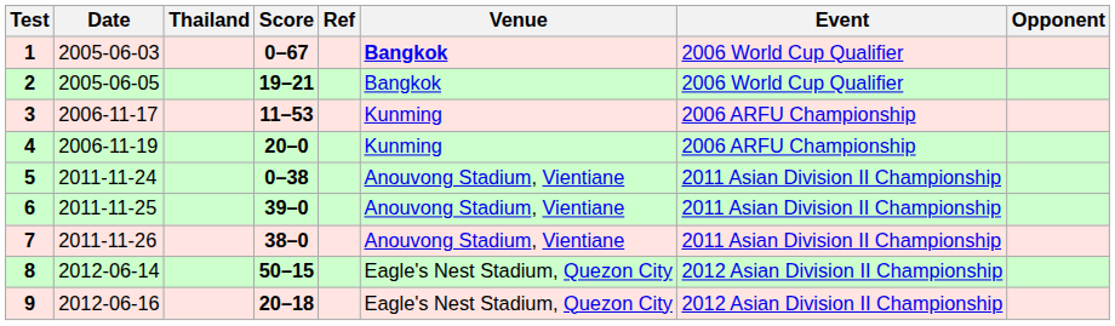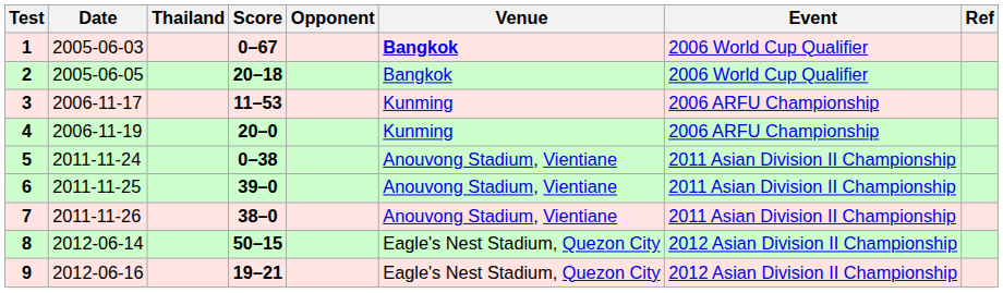 <table class="wikitable sortable">
 <tr>
 <th>Test</th>
 <th>Date</th>
 <th>Thailand</th>
 <th>Score</th>
-<th>Ref</th>
+<th>Opponent</th>
 <th>Venue</th>
 <th>Event</th>
-<th>Opponent</th>
+<th>Ref</th>
 </tr>
 <tr bgcolor="FFE4E1">
 <td align=center><strong>1</strong></td>
 <td>2005-06-03</td>
 <td></td>
 <td align=center><strong>0–67</strong></td>
 <td></td>
 <td><strong><a href='#'>Bangkok</a></strong></td>
 <td><a href='#'>2006 World Cup Qualifier</a></td>
 <td></td>
 </tr>
 <tr bgcolor="#ccffcc">
 <td align=center><strong>2</strong></td>
 <td>2005-06-05</td>
 <td></td>
-<td align=center><strong>19–21</strong></td>
+<td align=center><strong>20–18</strong></td>
 <td></td>
 <td><a href='#'>Bangkok</a></td>
 <td><a href='#'>2006 World Cup Qualifier</a></td>
 <td></td>
 </tr>
 <tr bgcolor="FFE4E1">
 <td align=center><strong>3</strong></td>
 <td>2006-11-17</td>
 <td></td>
 <td align=center><strong>11–53</strong></td>
 <td></td>
 <td><a href='#'>Kunming</a></td>
 <td><a href='#'>2006 ARFU Championship</a></td>
 <td></td>
 </tr>
 <tr bgcolor="#ccffcc">
 <td align=center><strong>4</strong></td>
 <td>2006-11-19</td>
 <td></td>
 <td align=center><strong>20–0</strong></td>
 <td></td>
 <td><a href='#'>Kunming</a></td>
 <td><a href='#'>2006 ARFU Championship</a></td>
 <td></td>
 </tr>
 <tr bgcolor="#ccffcc">
 <td align=center><strong>5</strong></td>
 <td>2011-11-24</td>
 <td></td>
 <td align=center><strong>0–38</strong></td>
 <td></td>
 <td><a href='#'>Anouvong Stadium</a>, <a href='#'>Vientiane</a></td>
 <td><a href='#'>2011 Asian Division II Championship</a></td>
 <td></td>
 </tr>
 <tr bgcolor="#ccffcc">
 <td align=center><strong>6</strong></td>
 <td>2011-11-25</td>
 <td></td>
 <td align=center><strong>39–0</strong></td>
 <td></td>
 <td><a href='#'>Anouvong Stadium</a>, <a href='#'>Vientiane</a></td>
 <td><a href='#'>2011 Asian Division II Championship</a></td>
 <td></td>
 </tr>
 <tr bgcolor="FFE4E1">
 <td align=center><strong>7</strong></td>
 <td>2011-11-26</td>
 <td></td>
 <td align=center><strong>38–0</strong></td>
 <td></td>
 <td><a href='#'>Anouvong Stadium</a>, <a href='#'>Vientiane</a></td>
 <td><a href='#'>2011 Asian Division II Championship</a></td>
 <td></td>
 </tr>
 <tr bgcolor="#ccffcc">
 <td align=center><strong>8</strong></td>
 <td>2012-06-14</td>
 <td></td>
 <td align=center><strong>50–15</strong></td>
 <td></td>
 <td>Eagle's Nest Stadium, <a href='#'>Quezon City</a></td>
 <td><a href='#'>2012 Asian Division II Championship</a></td>
 <td></td>
 </tr>
 <tr bgcolor="FFE4E1">
 <td align=center><strong>9</strong></td>
 <td>2012-06-16</td>
 <td></td>
-<td align=center><strong>20–18</strong></td>
+<td align=center><strong>19–21</strong></td>
 <td></td>
 <td>Eagle's Nest Stadium, <a href='#'>Quezon City</a></td>
 <td><a href='#'>2012 Asian Division II Championship</a></td>
 <td></td>
 </tr>
 </table>
